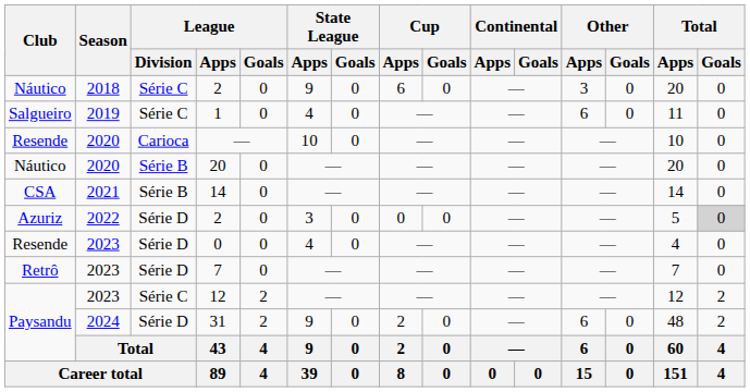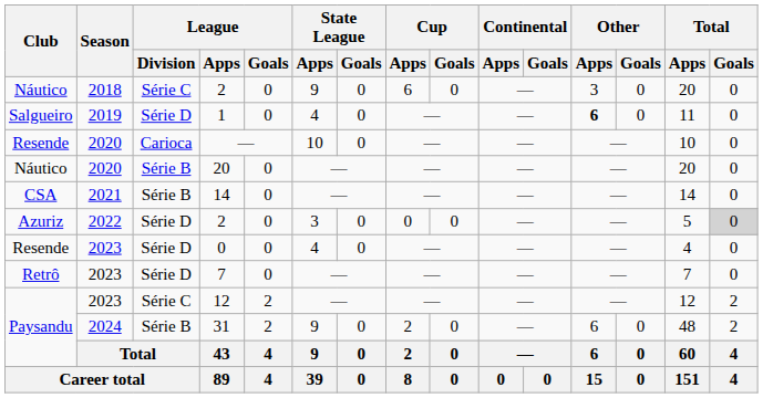 <table class="wikitable" style="text-align: center">
 <tr>
 <th rowspan="2">Club</th>
 <th rowspan="2">Season</th>
 <th colspan="3">League</th>
 <th colspan="2">State League</th>
 <th colspan="2">Cup</th>
 <th colspan="2">Continental</th>
 <th colspan="2">Other</th>
 <th colspan="2">Total</th>
 </tr>
 <tr>
 <th>Division</th>
 <th>Apps</th>
 <th>Goals</th>
 <th>Apps</th>
 <th>Goals</th>
 <th>Apps</th>
 <th>Goals</th>
 <th>Apps</th>
 <th>Goals</th>
 <th>Apps</th>
 <th>Goals</th>
 <th>Apps</th>
 <th>Goals</th>
 </tr>
 <tr>
 <td><a href='#'>Náutico</a></td>
 <td><a href='#'>2018</a></td>
 <td><a href='#'>Série C</a></td>
 <td>2</td>
 <td>0</td>
 <td>9</td>
 <td>0</td>
 <td>6</td>
 <td>0</td>
 <td colspan="2">—</td>
 <td>3</td>
 <td>0</td>
 <td>20</td>
 <td>0</td>
 </tr>
 <tr>
 <td><a href='#'>Salgueiro</a></td>
 <td><a href='#'>2019</a></td>
-<td>Série C</td>
+<td><a href='#'>Série D</a></td>
 <td>1</td>
 <td>0</td>
 <td>4</td>
 <td>0</td>
 <td colspan="2">—</td>
 <td colspan="2">—</td>
-<td>6</td>
+<td><strong>6</strong></td>
 <td>0</td>
 <td>11</td>
 <td>0</td>
 </tr>
 <tr>
 <td><a href='#'>Resende</a></td>
 <td><a href='#'>2020</a></td>
 <td><a href='#'>Carioca</a></td>
 <td colspan="2">—</td>
 <td>10</td>
 <td>0</td>
 <td colspan="2">—</td>
 <td colspan="2">—</td>
 <td colspan="2">—</td>
 <td>10</td>
 <td>0</td>
 </tr>
 <tr>
 <td>Náutico</td>
 <td><a href='#'>2020</a></td>
 <td><a href='#'>Série B</a></td>
 <td>20</td>
 <td>0</td>
 <td colspan="2">—</td>
 <td colspan="2">—</td>
 <td colspan="2">—</td>
 <td colspan="2">—</td>
 <td>20</td>
 <td>0</td>
 </tr>
 <tr>
 <td><a href='#'>CSA</a></td>
 <td><a href='#'>2021</a></td>
 <td>Série B</td>
 <td>14</td>
 <td>0</td>
 <td colspan="2">—</td>
 <td colspan="2">—</td>
 <td colspan="2">—</td>
 <td colspan="2">—</td>
 <td>14</td>
 <td>0</td>
 </tr>
 <tr>
 <td><a href='#'>Azuriz</a></td>
 <td><a href='#'>2022</a></td>
 <td>Série D</td>
 <td>2</td>
 <td>0</td>
 <td>3</td>
 <td>0</td>
 <td>0</td>
 <td>0</td>
 <td colspan="2">—</td>
 <td colspan="2">—</td>
 <td>5</td>
 <td style="background: lightgrey;">0</td>
 </tr>
 <tr>
 <td>Resende</td>
 <td><a href='#'>2023</a></td>
 <td>Série D</td>
 <td>0</td>
 <td>0</td>
 <td>4</td>
 <td>0</td>
 <td colspan="2">—</td>
 <td colspan="2">—</td>
 <td colspan="2">—</td>
 <td>4</td>
 <td>0</td>
 </tr>
 <tr>
 <td><a href='#'>Retrô</a></td>
 <td>2023</td>
 <td>Série D</td>
 <td>7</td>
 <td>0</td>
 <td colspan="2">—</td>
 <td colspan="2">—</td>
 <td colspan="2">—</td>
 <td colspan="2">—</td>
 <td>7</td>
 <td>0</td>
 </tr>
 <tr>
 <td rowspan="3"><a href='#'>Paysandu</a></td>
 <td>2023</td>
 <td>Série C</td>
 <td>12</td>
 <td>2</td>
 <td colspan="2">—</td>
 <td colspan="2">—</td>
 <td colspan="2">—</td>
 <td colspan="2">—</td>
 <td>12</td>
 <td>2</td>
 </tr>
 <tr>
 <td><a href='#'>2024</a></td>
-<td>Série D</td>
+<td>Série B</td>
 <td>31</td>
 <td>2</td>
 <td>9</td>
 <td>0</td>
 <td>2</td>
 <td>0</td>
 <td colspan="2">—</td>
 <td>6</td>
 <td>0</td>
 <td>48</td>
 <td>2</td>
 </tr>
 <tr>
 <th colspan="2">Total</th>
 <th>43</th>
 <th>4</th>
 <th>9</th>
 <th>0</th>
 <th>2</th>
 <th>0</th>
 <th colspan="2">—</th>
 <th>6</th>
 <th>0</th>
 <th>60</th>
 <th>4</th>
 </tr>
 <tr>
 <th colspan="3"><strong>Career total</strong></th>
 <th>89</th>
 <th>4</th>
 <th>39</th>
 <th>0</th>
 <th>8</th>
 <th>0</th>
 <th>0</th>
 <th>0</th>
 <th>15</th>
 <th>0</th>
 <th>151</th>
 <th>4</th>
 </tr>
 </table>
